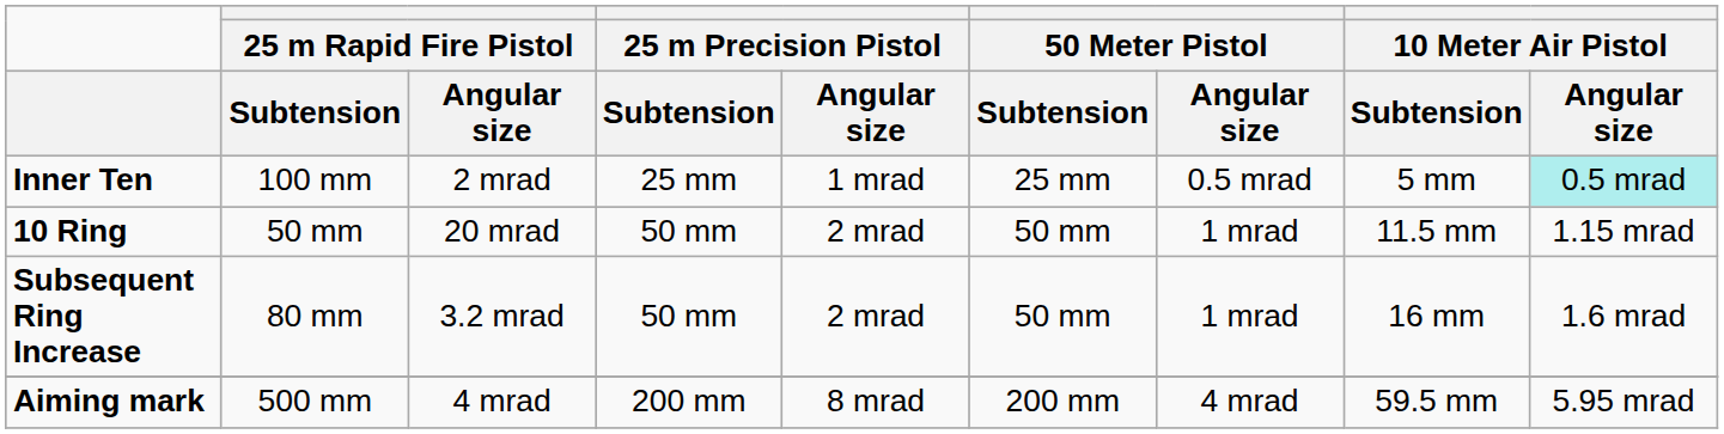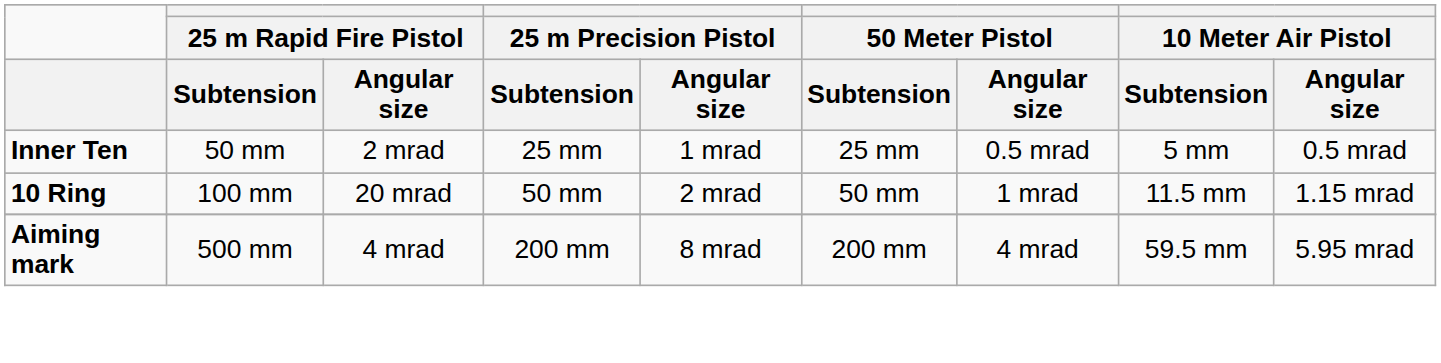 <table class="wikitable">
 <tr>
 <td rowspan="2" style="text-align: center;"></td>
 <th colspan="2" style="text-align: center;"></th>
 <th colspan="2" style="text-align: center;"></th>
 <th colspan="2" style="text-align: center;"></th>
 <th colspan="2" style="text-align: center;"></th>
 </tr>
 <tr>
 <th colspan="2" style="text-align: center;">25 m Rapid Fire Pistol</th>
 <th colspan="2" style="text-align: center;">25 m Precision Pistol</th>
 <th colspan="2" style="text-align: center;">50 Meter Pistol</th>
 <th colspan="2" style="text-align: center;">10 Meter Air Pistol</th>
 </tr>
 <tr>
 <th></th>
 <th>Subtension</th>
 <th>Angular size</th>
 <th>Subtension</th>
 <th>Angular size</th>
 <th>Subtension</th>
 <th>Angular size</th>
 <th>Subtension</th>
 <th>Angular size</th>
 </tr>
 <tr>
 <td><strong>Inner Ten</strong></td>
-<td style="text-align: center;">100 mm</td>
+<td style="text-align: center;">50 mm</td>
 <td style="text-align: center;">2 mrad</td>
 <td style="text-align: center;">25 mm</td>
 <td style="text-align: center;">1 mrad</td>
 <td style="text-align: center;">25 mm</td>
 <td style="text-align: center;">0.5 mrad</td>
 <td style="text-align: center;">5 mm</td>
-<td style="background: paleturquoise; text-align: center;">0.5 mrad</td>
+<td style="text-align: center;">0.5 mrad</td>
 </tr>
 <tr>
 <td><strong>10 Ring</strong></td>
-<td style="text-align: center;">50 mm</td>
+<td style="text-align: center;">100 mm</td>
 <td style="text-align: center;">20 mrad</td>
 <td style="text-align: center;">50 mm</td>
 <td style="text-align: center;">2 mrad</td>
 <td style="text-align: center;">50 mm</td>
 <td style="text-align: center;">1 mrad</td>
 <td style="text-align: center;">11.5 mm</td>
 <td style="text-align: center;">1.15 mrad</td>
-</tr>
-<tr>
-<td><strong>Subsequent <br>Ring Increase</strong></td>
-<td style="text-align: center;">80 mm</td>
-<td style="text-align: center;">3.2 mrad</td>
-<td style="text-align: center;">50 mm</td>
-<td style="text-align: center;">2 mrad</td>
-<td style="text-align: center;">50 mm</td>
-<td style="text-align: center;">1 mrad</td>
-<td style="text-align: center;">16 mm</td>
-<td style="text-align: center;">1.6 mrad</td>
 </tr>
 <tr>
 </tr>
 <tr>
 <td><strong>Aiming mark</strong></td>
 <td style="text-align: center;">500 mm</td>
 <td style="text-align: center;">4 mrad</td>
 <td style="text-align: center;">200 mm</td>
 <td style="text-align: center;">8 mrad</td>
 <td style="text-align: center;">200 mm</td>
 <td style="text-align: center;">4 mrad</td>
 <td style="text-align: center;">59.5 mm</td>
 <td style="text-align: center;">5.95 mrad</td>
 </tr>
 </table>
